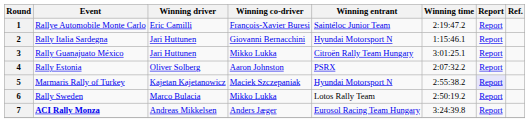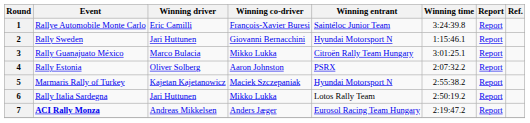 <table class="wikitable" style="font-size: 85%;">
 <tr>
 <th>Round</th>
 <th>Event</th>
 <th nowrap>Winning driver</th>
 <th nowrap>Winning co-driver</th>
 <th nowrap>Winning entrant</th>
 <th nowrap>Winning time</th>
 <th nowrap>Report</th>
 <th>Ref.</th>
 </tr>
 <tr>
 <th>1</th>
 <td nowrap> <a href='#'>Rallye Automobile Monte Carlo</a></td>
 <td> <a href='#'>Eric Camilli</a></td>
 <td nowrap> <a href='#'>François-Xavier Buresi</a></td>
 <td> <a href='#'>Saintéloc Junior Team</a></td>
-<td align="center">2:19:47.2</td>
+<td align="center">3:24:39.8</td>
 <td align="center"><a href='#'>Report</a></td>
 <td align="center"></td>
 </tr>
 <tr>
 <th>2</th>
-<td> <a href='#'>Rally Italia Sardegna</a></td>
+<td> <a href='#'>Rally Sweden</a></td>
 <td nowrap> <a href='#'>Jari Huttunen</a></td>
 <td> <a href='#'>Giovanni Bernacchini</a></td>
 <td> <a href='#'>Hyundai Motorsport N</a></td>
 <td align="center">1:15:46.1</td>
 <td align="center"><a href='#'>Report</a></td>
 <td align="center"></td>
 </tr>
 <tr>
 <th>3</th>
 <td> <a href='#'>Rally Guanajuato México</a></td>
-<td> <a href='#'>Jari Huttunen</a></td>
+<td nowrap> <a href='#'>Marco Bulacia</a></td>
 <td> <a href='#'>Mikko Lukka</a></td>
 <td> <a href='#'>Citroën Rally Team Hungary</a></td>
 <td align="center">3:01:25.1</td>
 <td align="center"><a href='#'>Report</a></td>
 <td align="center"></td>
 </tr>
 <tr>
 <th>4</th>
 <td> <a href='#'>Rally Estonia</a></td>
 <td> <a href='#'>Oliver Solberg</a></td>
 <td> <a href='#'>Aaron Johnston</a></td>
 <td> <a href='#'>PSRX</a></td>
 <td align="center">2:07:32.2</td>
 <td align="center"><a href='#'>Report</a></td>
 <td align="center"></td>
 </tr>
 <tr>
 <th>5</th>
 <td> <a href='#'>Marmaris Rally of Turkey</a></td>
 <td> <a href='#'>Kajetan Kajetanowicz</a></td>
 <td> <a href='#'>Maciek Szczepaniak</a></td>
 <td> <a href='#'>Hyundai Motorsport N</a></td>
 <td align="center">2:55:38.2</td>
-<td align="center" style="background: lavender;"><a href='#'>Report</a></td>
+<td align="center"><a href='#'>Report</a></td>
 <td align="center"></td>
 </tr>
 <tr>
 <th>6</th>
-<td> <a href='#'>Rally Sweden</a></td>
-<td nowrap> <a href='#'>Marco Bulacia</a></td>
+<td> <a href='#'>Rally Italia Sardegna</a></td>
+<td> <a href='#'>Jari Huttunen</a></td>
 <td> <a href='#'>Mikko Lukka</a></td>
 <td> Lotos Rally Team</td>
 <td align="center">2:50:19.2</td>
 <td align="center"><a href='#'>Report</a></td>
 <td align="center"></td>
 </tr>
 <tr>
 <th>7</th>
 <td><strong> <a href='#'>ACI Rally Monza</a></strong></td>
 <td> <a href='#'>Andreas Mikkelsen</a></td>
 <td> <a href='#'>Anders Jæger</a></td>
 <td> <a href='#'>Eurosol Racing Team Hungary</a></td>
-<td align="center">3:24:39.8</td>
+<td align="center">2:19:47.2</td>
 <td align="center"><a href='#'>Report</a></td>
 <td align="center"></td>
 </tr>
 <tr>
 </tr>
 </table>
